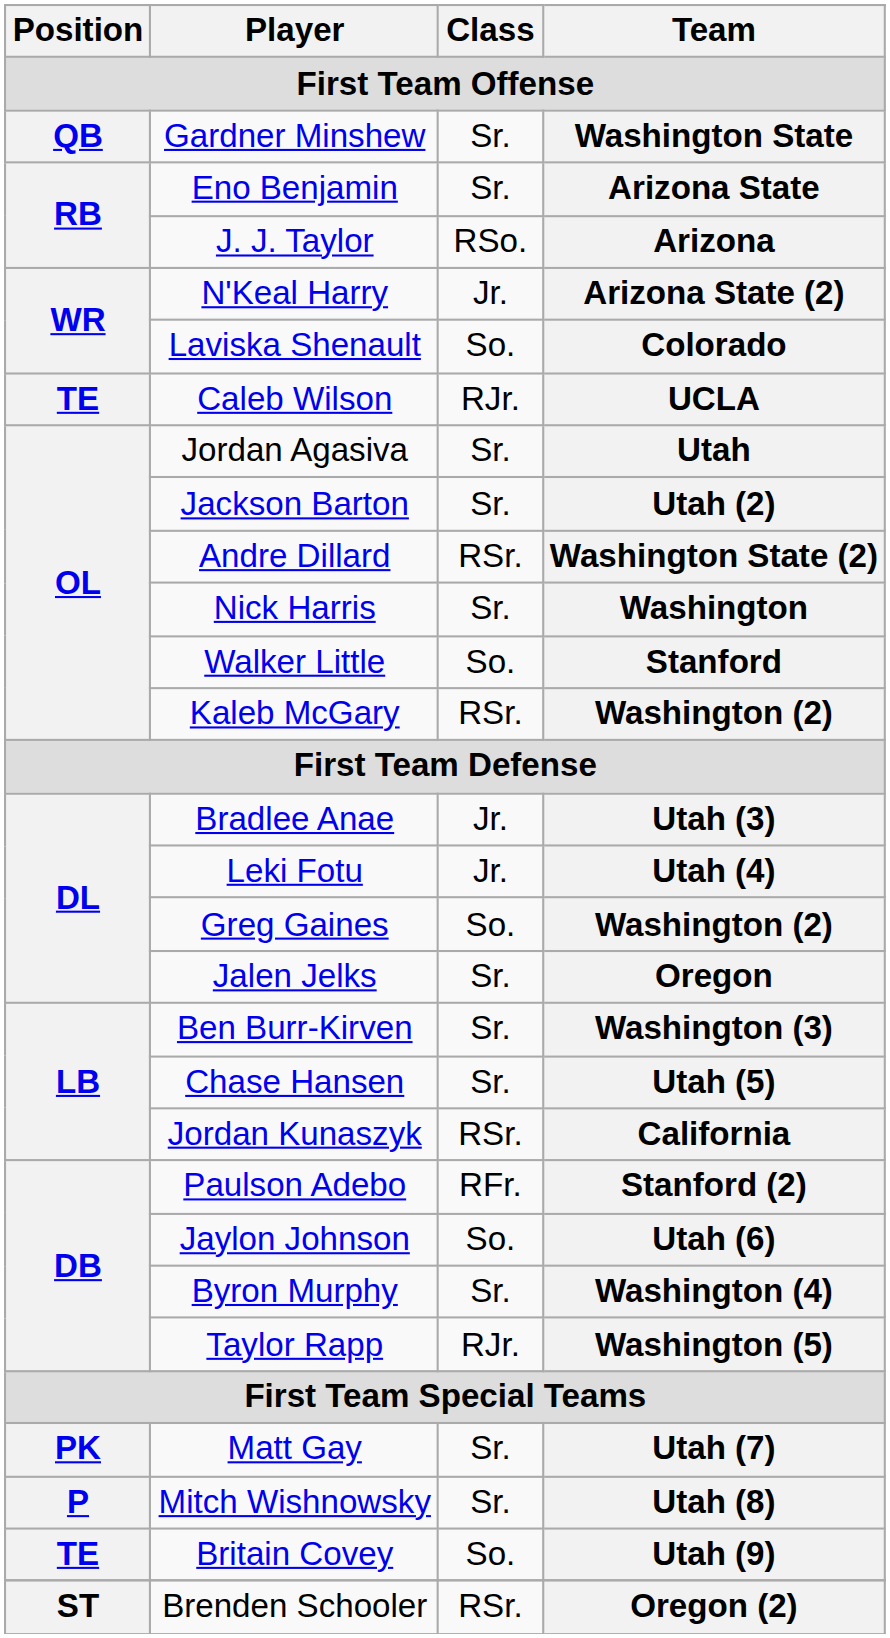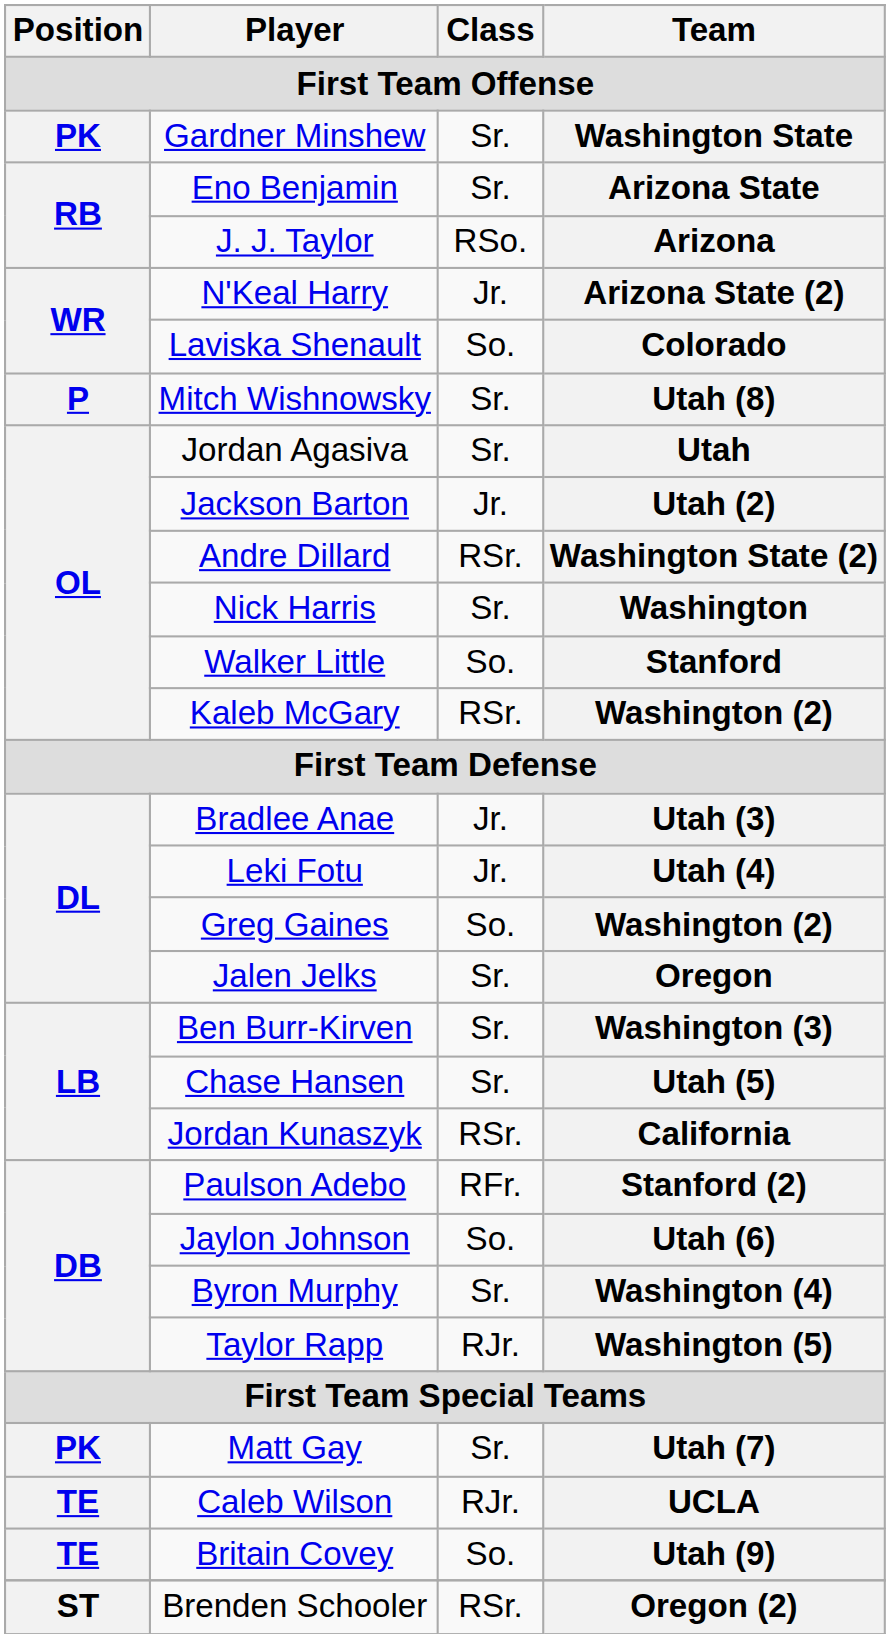 <table class="wikitable">
 <tr>
 <th>Position</th>
 <th>Player</th>
 <th>Class</th>
 <th>Team</th>
 </tr>
 <tr>
 <td colspan="4" style="text-align:center; background:#ddd;"><strong>First Team Offense</strong></td>
 </tr>
 <tr style="text-align:center;">
-<th rowspan="1"><a href='#'>QB</a></th>
+<th rowspan="1"><a href='#'>PK</a></th>
 <td><a href='#'>Gardner Minshew</a></td>
 <td>Sr.</td>
 <th style=>Washington State</th>
 </tr>
 <tr style="text-align:center;">
 <th rowspan="2"><a href='#'>RB</a></th>
 <td><a href='#'>Eno Benjamin</a></td>
 <td>Sr.</td>
 <th style=>Arizona State</th>
 </tr>
 <tr style="text-align:center;">
 <td><a href='#'>J. J. Taylor</a></td>
 <td>RSo.</td>
 <th style=>Arizona</th>
 </tr>
 <tr style="text-align:center;">
 <th rowspan="2"><a href='#'>WR</a></th>
 <td><a href='#'>N'Keal Harry</a></td>
 <td>Jr.</td>
 <th style=>Arizona State (2)</th>
 </tr>
 <tr style="text-align:center;">
 <td><a href='#'>Laviska Shenault</a></td>
 <td>So.</td>
 <th style=>Colorado</th>
 </tr>
 <tr style="text-align:center;">
-<th rowspan="1"><a href='#'>TE</a></th>
-<td><a href='#'>Caleb Wilson</a></td>
-<td>RJr.</td>
-<th style=>UCLA</th>
+<th rowspan="1"><a href='#'>P</a></th>
+<td><a href='#'>Mitch Wishnowsky</a></td>
+<td>Sr.</td>
+<th style=>Utah (8)</th>
 </tr>
 <tr style="text-align:center;">
 <th rowspan="6"><a href='#'>OL</a></th>
 <td>Jordan Agasiva</td>
 <td>Sr.</td>
 <th style=>Utah</th>
 </tr>
 <tr style="text-align:center;">
 <td><a href='#'>Jackson Barton</a></td>
-<td>Sr.</td>
+<td>Jr.</td>
 <th style=>Utah (2)</th>
 </tr>
 <tr style="text-align:center;">
 <td><a href='#'>Andre Dillard</a></td>
 <td>RSr.</td>
 <th style=>Washington State (2)</th>
 </tr>
 <tr style="text-align:center;">
 <td><a href='#'>Nick Harris</a></td>
 <td>Sr.</td>
 <th style=>Washington</th>
 </tr>
 <tr style="text-align:center;">
 <td><a href='#'>Walker Little</a></td>
 <td>So.</td>
 <th style=>Stanford</th>
 </tr>
 <tr style="text-align:center;">
 <td><a href='#'>Kaleb McGary</a></td>
 <td>RSr.</td>
 <th style=>Washington (2)</th>
 </tr>
 <tr style="text-align:center;">
 <td colspan="4" style="text-align:center; background:#ddd;"><strong>First Team Defense</strong></td>
 </tr>
 <tr style="text-align:center;">
 <th rowspan="4"><a href='#'>DL</a></th>
 <td><a href='#'>Bradlee Anae</a></td>
 <td>Jr.</td>
 <th style=>Utah (3)</th>
 </tr>
 <tr style="text-align:center;">
 <td><a href='#'>Leki Fotu</a></td>
 <td>Jr.</td>
 <th style=>Utah (4)</th>
 </tr>
 <tr style="text-align:center;">
 <td><a href='#'>Greg Gaines</a></td>
 <td>So.</td>
 <th style=>Washington (2)</th>
 </tr>
 <tr style="text-align:center;">
 <td><a href='#'>Jalen Jelks</a></td>
 <td>Sr.</td>
 <th style=>Oregon</th>
 </tr>
 <tr style="text-align:center;">
 <th rowspan="3"><a href='#'>LB</a></th>
 <td><a href='#'>Ben Burr-Kirven</a></td>
 <td>Sr.</td>
 <th style=>Washington (3)</th>
 </tr>
 <tr style="text-align:center;">
 <td><a href='#'>Chase Hansen</a></td>
 <td>Sr.</td>
 <th style=>Utah (5)</th>
 </tr>
 <tr style="text-align:center;">
 <td><a href='#'>Jordan Kunaszyk</a></td>
 <td>RSr.</td>
 <th style=>California</th>
 </tr>
 <tr style="text-align:center;">
 <th rowspan="4"><a href='#'>DB</a></th>
 <td><a href='#'>Paulson Adebo</a></td>
 <td>RFr.</td>
 <th style=>Stanford (2)</th>
 </tr>
 <tr style="text-align:center;">
 <td><a href='#'>Jaylon Johnson</a></td>
 <td>So.</td>
 <th style=>Utah (6)</th>
 </tr>
 <tr style="text-align:center;">
 <td><a href='#'>Byron Murphy</a></td>
 <td>Sr.</td>
 <th style=>Washington (4)</th>
 </tr>
 <tr style="text-align:center;">
 <td><a href='#'>Taylor Rapp</a></td>
 <td>RJr.</td>
 <th style=>Washington (5)</th>
 </tr>
 <tr>
 <td colspan="4" style="text-align:center; background:#ddd;"><strong>First Team Special Teams</strong></td>
 </tr>
 <tr style="text-align:center;">
 <th rowspan="1"><a href='#'>PK</a></th>
 <td><a href='#'>Matt Gay</a></td>
 <td>Sr.</td>
 <th style=>Utah (7)</th>
 </tr>
 <tr style="text-align:center;">
-<th rowspan="1"><a href='#'>P</a></th>
-<td><a href='#'>Mitch Wishnowsky</a></td>
-<td>Sr.</td>
-<th style=>Utah (8)</th>
+<th rowspan="1"><a href='#'>TE</a></th>
+<td><a href='#'>Caleb Wilson</a></td>
+<td>RJr.</td>
+<th style=>UCLA</th>
 </tr>
 <tr style="text-align:center;">
 <th rowspan="1"><a href='#'>TE</a></th>
 <td><a href='#'>Britain Covey</a></td>
 <td>So.</td>
 <th style=>Utah (9)</th>
 </tr>
 <tr>
 </tr>
 <tr style="text-align:center;">
 <th rowspan="2">ST</th>
 <td>Brenden Schooler</td>
 <td>RSr.</td>
 <th style=>Oregon (2)</th>
 </tr>
 </table>
